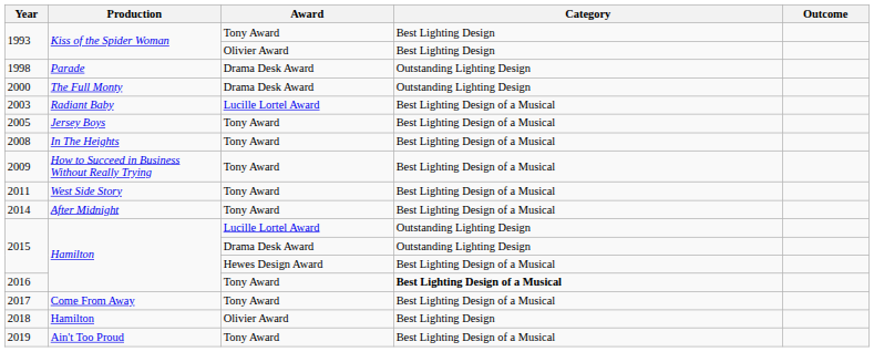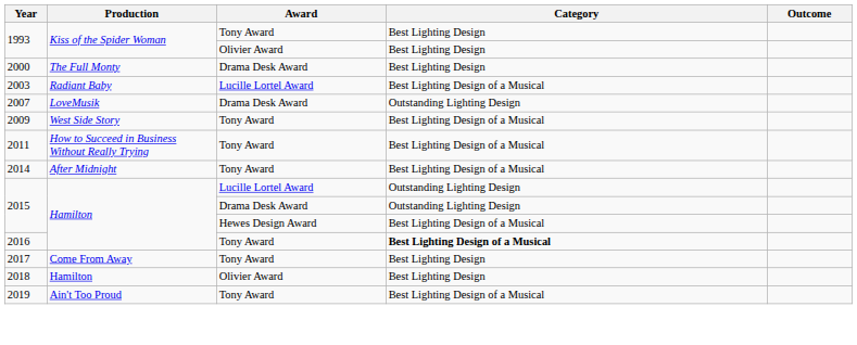 <table class="wikitable" style="width:95%;">
 <tr>
 <th style="width:5%;">Year</th>
 <th style="width:20%;">Production</th>
 <th style="width:20%;">Award</th>
 <th style="width:45%;">Category</th>
 <th style="width:10%;">Outcome</th>
 </tr>
 <tr>
 <td rowspan = "2">1993</td>
 <td rowspan = "2"><em><a href='#'>Kiss of the Spider Woman</a></em></td>
 <td>Tony Award</td>
 <td>Best Lighting Design</td>
 <td></td>
 </tr>
 <tr>
 <td>Olivier Award</td>
 <td>Best Lighting Design</td>
 <td></td>
 </tr>
 <tr>
-<td>1998</td>
-<td><em><a href='#'>Parade</a></em></td>
-<td>Drama Desk Award</td>
-<td>Outstanding Lighting Design</td>
-<td></td>
-</tr>
-<tr>
 <td>2000</td>
 <td><em><a href='#'>The Full Monty</a></em></td>
 <td>Drama Desk Award</td>
-<td>Outstanding Lighting Design</td>
+<td>Best Lighting Design</td>
 <td></td>
 </tr>
 <tr>
 <td>2003</td>
 <td><em><a href='#'>Radiant Baby</a></em></td>
 <td><a href='#'>Lucille Lortel Award</a></td>
 <td>Best Lighting Design of a Musical</td>
 <td></td>
 </tr>
 <tr>
-<td>2005</td>
-<td><em><a href='#'>Jersey Boys</a></em></td>
-<td>Tony Award</td>
-<td>Best Lighting Design of a Musical</td>
-<td></td>
-</tr>
-<tr>
-<td>2008</td>
-<td><em><a href='#'>In The Heights</a></em></td>
-<td>Tony Award</td>
-<td>Best Lighting Design of a Musical</td>
+<td>2007</td>
+<td><em><a href='#'>LoveMusik</a></em></td>
+<td>Drama Desk Award</td>
+<td>Outstanding Lighting Design</td>
 <td></td>
 </tr>
 <tr>
 <td>2009</td>
-<td><em><a href='#'>How to Succeed in Business Without Really Trying</a></em></td>
+<td><em><a href='#'>West Side Story</a></em></td>
 <td>Tony Award</td>
 <td>Best Lighting Design of a Musical</td>
 <td></td>
 </tr>
 <tr>
 <td>2011</td>
-<td><em><a href='#'>West Side Story</a></em></td>
+<td><em><a href='#'>How to Succeed in Business Without Really Trying</a></em></td>
 <td>Tony Award</td>
 <td>Best Lighting Design of a Musical</td>
 <td></td>
 </tr>
 <tr>
 <td>2014</td>
 <td><em><a href='#'>After Midnight</a></em></td>
 <td>Tony Award</td>
 <td>Best Lighting Design of a Musical</td>
 <td></td>
 </tr>
 <tr>
 <td rowspan="3">2015</td>
 <td rowspan="4"><em><a href='#'>Hamilton</a></em></td>
 <td><a href='#'>Lucille Lortel Award</a></td>
 <td>Outstanding Lighting Design</td>
 <td></td>
 </tr>
 <tr>
 <td>Drama Desk Award</td>
 <td>Outstanding Lighting Design</td>
 <td></td>
 </tr>
 <tr>
 <td>Hewes Design Award</td>
 <td>Best Lighting Design of a Musical</td>
 <td></td>
 </tr>
 <tr>
 <td>2016</td>
 <td>Tony Award</td>
 <td><strong>Best Lighting Design of a Musical</strong></td>
 <td></td>
 </tr>
 <tr>
 <td>2017</td>
 <td><a href='#'>Come From Away</a></td>
 <td>Tony Award</td>
-<td>Best Lighting Design of a Musical</td>
+<td>Best Lighting Design</td>
 <td></td>
 </tr>
 <tr>
 <td>2018</td>
 <td><a href='#'>Hamilton</a></td>
 <td>Olivier Award</td>
 <td>Best Lighting Design</td>
 <td></td>
 </tr>
 <tr>
 <td>2019</td>
 <td><a href='#'>Ain't Too Proud</a></td>
 <td>Tony Award</td>
 <td>Best Lighting Design of a Musical</td>
 <td></td>
 </tr>
 </table>
